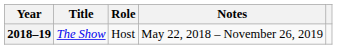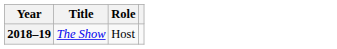 <table class="wikitable plainrowheaders">
 <tr>
 <th scope="col">Year</th>
 <th scope="col">Title</th>
 <th scope="col">Role</th>
-<th scope="col">Notes</th>
 <th scope="col" class="unsortable"></th>
 </tr>
 <tr>
 <th scope="row">2018–19</th>
 <td><em><a href='#'>The Show</a></em></td>
 <td>Host</td>
-<td>May 22, 2018 – November 26, 2019</td>
 <td style="text-align:center"></td>
 </tr>
 </table>
